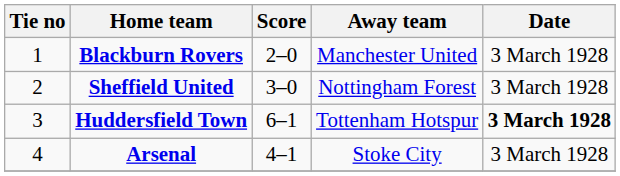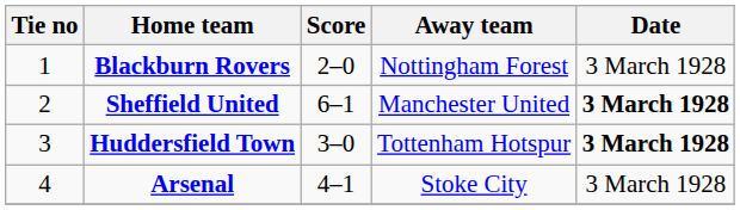 <table class="wikitable" style="text-align: center">
 <tr>
 <th>Tie no</th>
 <th>Home team</th>
 <th>Score</th>
 <th>Away team</th>
 <th>Date</th>
 </tr>
 <tr>
 <td>1</td>
 <td><strong><a href='#'>Blackburn Rovers</a></strong></td>
 <td>2–0</td>
-<td><a href='#'>Manchester United</a></td>
+<td><a href='#'>Nottingham Forest</a></td>
 <td>3 March 1928</td>
 </tr>
 <tr>
 <td>2</td>
 <td><strong><a href='#'>Sheffield United</a></strong></td>
-<td>3–0</td>
-<td><a href='#'>Nottingham Forest</a></td>
-<td>3 March 1928</td>
+<td>6–1</td>
+<td><a href='#'>Manchester United</a></td>
+<td><strong>3 March 1928</strong></td>
 </tr>
 <tr>
 <td>3</td>
 <td><strong><a href='#'>Huddersfield Town</a></strong></td>
-<td>6–1</td>
+<td>3–0</td>
 <td><a href='#'>Tottenham Hotspur</a></td>
 <td><strong>3 March 1928</strong></td>
 </tr>
 <tr>
 <td>4</td>
 <td><strong><a href='#'>Arsenal</a></strong></td>
 <td>4–1</td>
 <td><a href='#'>Stoke City</a></td>
 <td>3 March 1928</td>
 </tr>
 <tr>
 </tr>
 </table>
